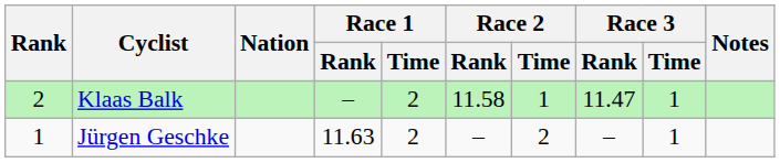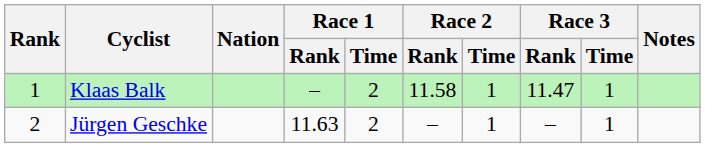 <table class="wikitable sortable" style="text-align:center">
 <tr>
 <th rowspan=2>Rank</th>
 <th rowspan=2>Cyclist</th>
 <th rowspan=2>Nation</th>
 <th colspan=2>Race 1</th>
 <th colspan=2>Race 2</th>
 <th colspan=2>Race 3</th>
 <th rowspan=2>Notes</th>
 </tr>
 <tr>
 <th>Rank</th>
 <th>Time</th>
 <th>Rank</th>
 <th>Time</th>
 <th>Rank</th>
 <th>Time</th>
 </tr>
 <tr bgcolor=bbf3bb>
-<td>2</td>
+<td>1</td>
 <td align=left data-sort-value="Balk, Klaas"><a href='#'>Klaas Balk</a></td>
 <td align=left></td>
 <td>–</td>
 <td>2</td>
 <td>11.58</td>
 <td>1</td>
 <td>11.47</td>
 <td>1</td>
 <td></td>
 </tr>
 <tr>
-<td>1</td>
+<td>2</td>
 <td align=left data-sort-value="Geschke, Jürgen"><a href='#'>Jürgen Geschke</a></td>
 <td align=left></td>
 <td>11.63</td>
 <td>2</td>
 <td>–</td>
-<td>2</td>
+<td>1</td>
 <td>–</td>
 <td>1</td>
 <td></td>
 </tr>
 </table>
